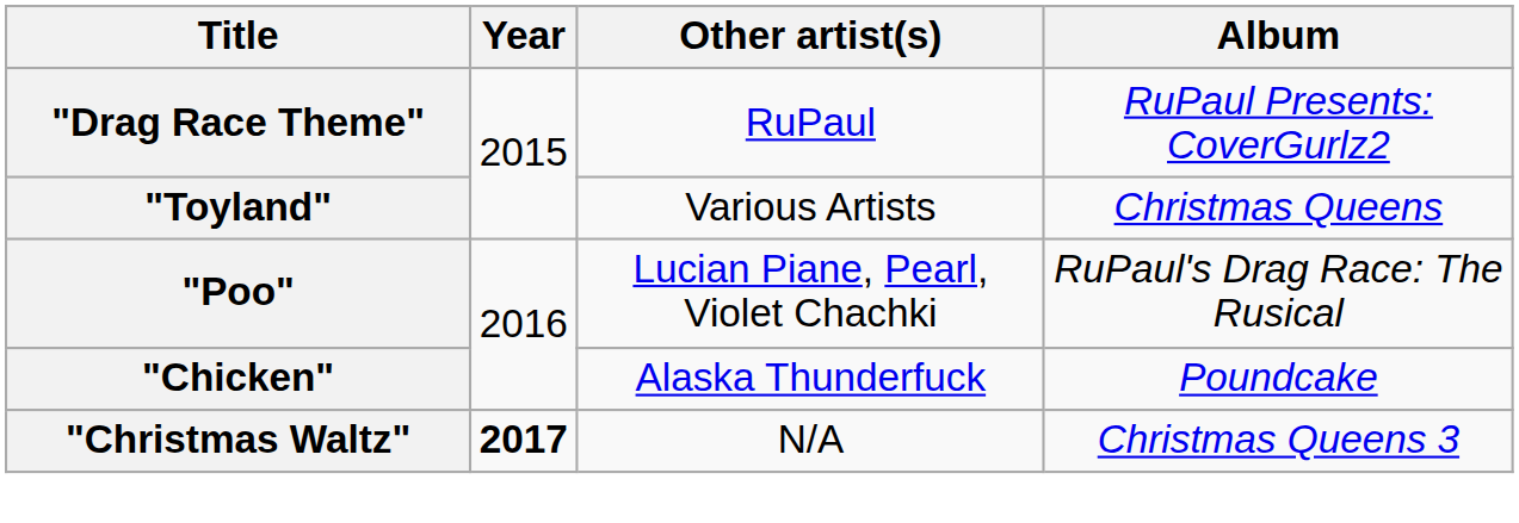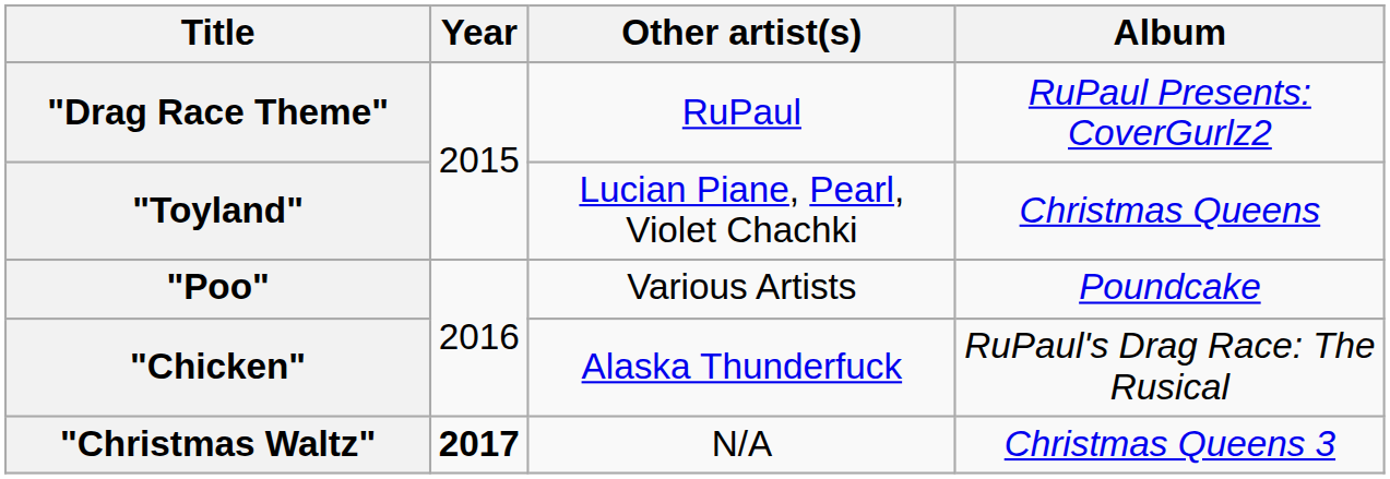 <table class="wikitable plainrowheaders" style="text-align:center;">
 <tr>
 <th scope="col" style="width:15em;">Title</th>
 <th scope="col">Year</th>
 <th scope="col" style="width:15em;">Other artist(s)</th>
 <th scope="col" style="width:15em;">Album</th>
 </tr>
 <tr>
 <th scope="row">"Drag Race Theme"</th>
 <td rowspan="2">2015</td>
 <td><a href='#'>RuPaul</a></td>
 <td><em><a href='#'>RuPaul Presents: CoverGurlz2</a></em></td>
 </tr>
 <tr>
 <th scope="row">"Toyland"</th>
-<td>Various Artists</td>
+<td><a href='#'>Lucian Piane</a>, <a href='#'>Pearl</a>, Violet Chachki</td>
 <td><em><a href='#'>Christmas Queens</a></em></td>
 </tr>
 <tr>
 <th scope="row">"Poo"</th>
 <td rowspan="2">2016</td>
-<td><a href='#'>Lucian Piane</a>, <a href='#'>Pearl</a>, Violet Chachki</td>
-<td><em>RuPaul's Drag Race: The Rusical</em></td>
+<td>Various Artists</td>
+<td><em><a href='#'>Poundcake</a></em></td>
 </tr>
 <tr>
 <th scope="row">"Chicken"</th>
 <td><a href='#'>Alaska Thunderfuck</a></td>
-<td><em><a href='#'>Poundcake</a></em></td>
+<td><em>RuPaul's Drag Race: The Rusical</em></td>
 </tr>
 <tr>
 <th scope="row">"Christmas Waltz"</th>
 <td><strong>2017</strong></td>
 <td>N/A</td>
 <td><em><a href='#'>Christmas Queens 3</a></em></td>
 </tr>
 </table>
